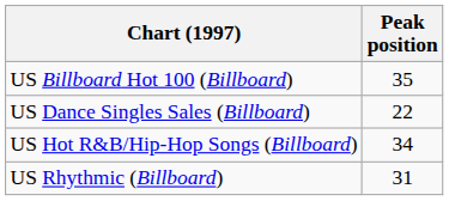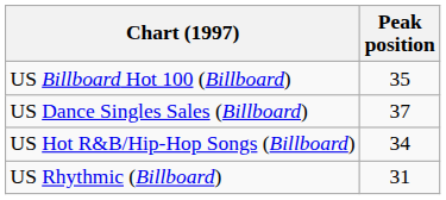 <table class="wikitable sortable">
 <tr>
 <th>Chart (1997)</th>
 <th>Peak<br>position</th>
 </tr>
 <tr>
 <td>US <a href='#'><em>Billboard</em> Hot 100</a> (<em><a href='#'>Billboard</a></em>)</td>
 <td align="center">35</td>
 </tr>
 <tr>
 <td>US <a href='#'>Dance Singles Sales</a> (<em><a href='#'>Billboard</a></em>)</td>
-<td align="center">22</td>
+<td align="center">37</td>
 </tr>
 <tr>
 <td>US <a href='#'>Hot R&B/Hip-Hop Songs</a> (<em><a href='#'>Billboard</a></em>)</td>
 <td align="center">34</td>
 </tr>
 <tr>
 <td>US <a href='#'>Rhythmic</a> (<em><a href='#'>Billboard</a></em>)</td>
 <td align="center">31</td>
 </tr>
 </table>
